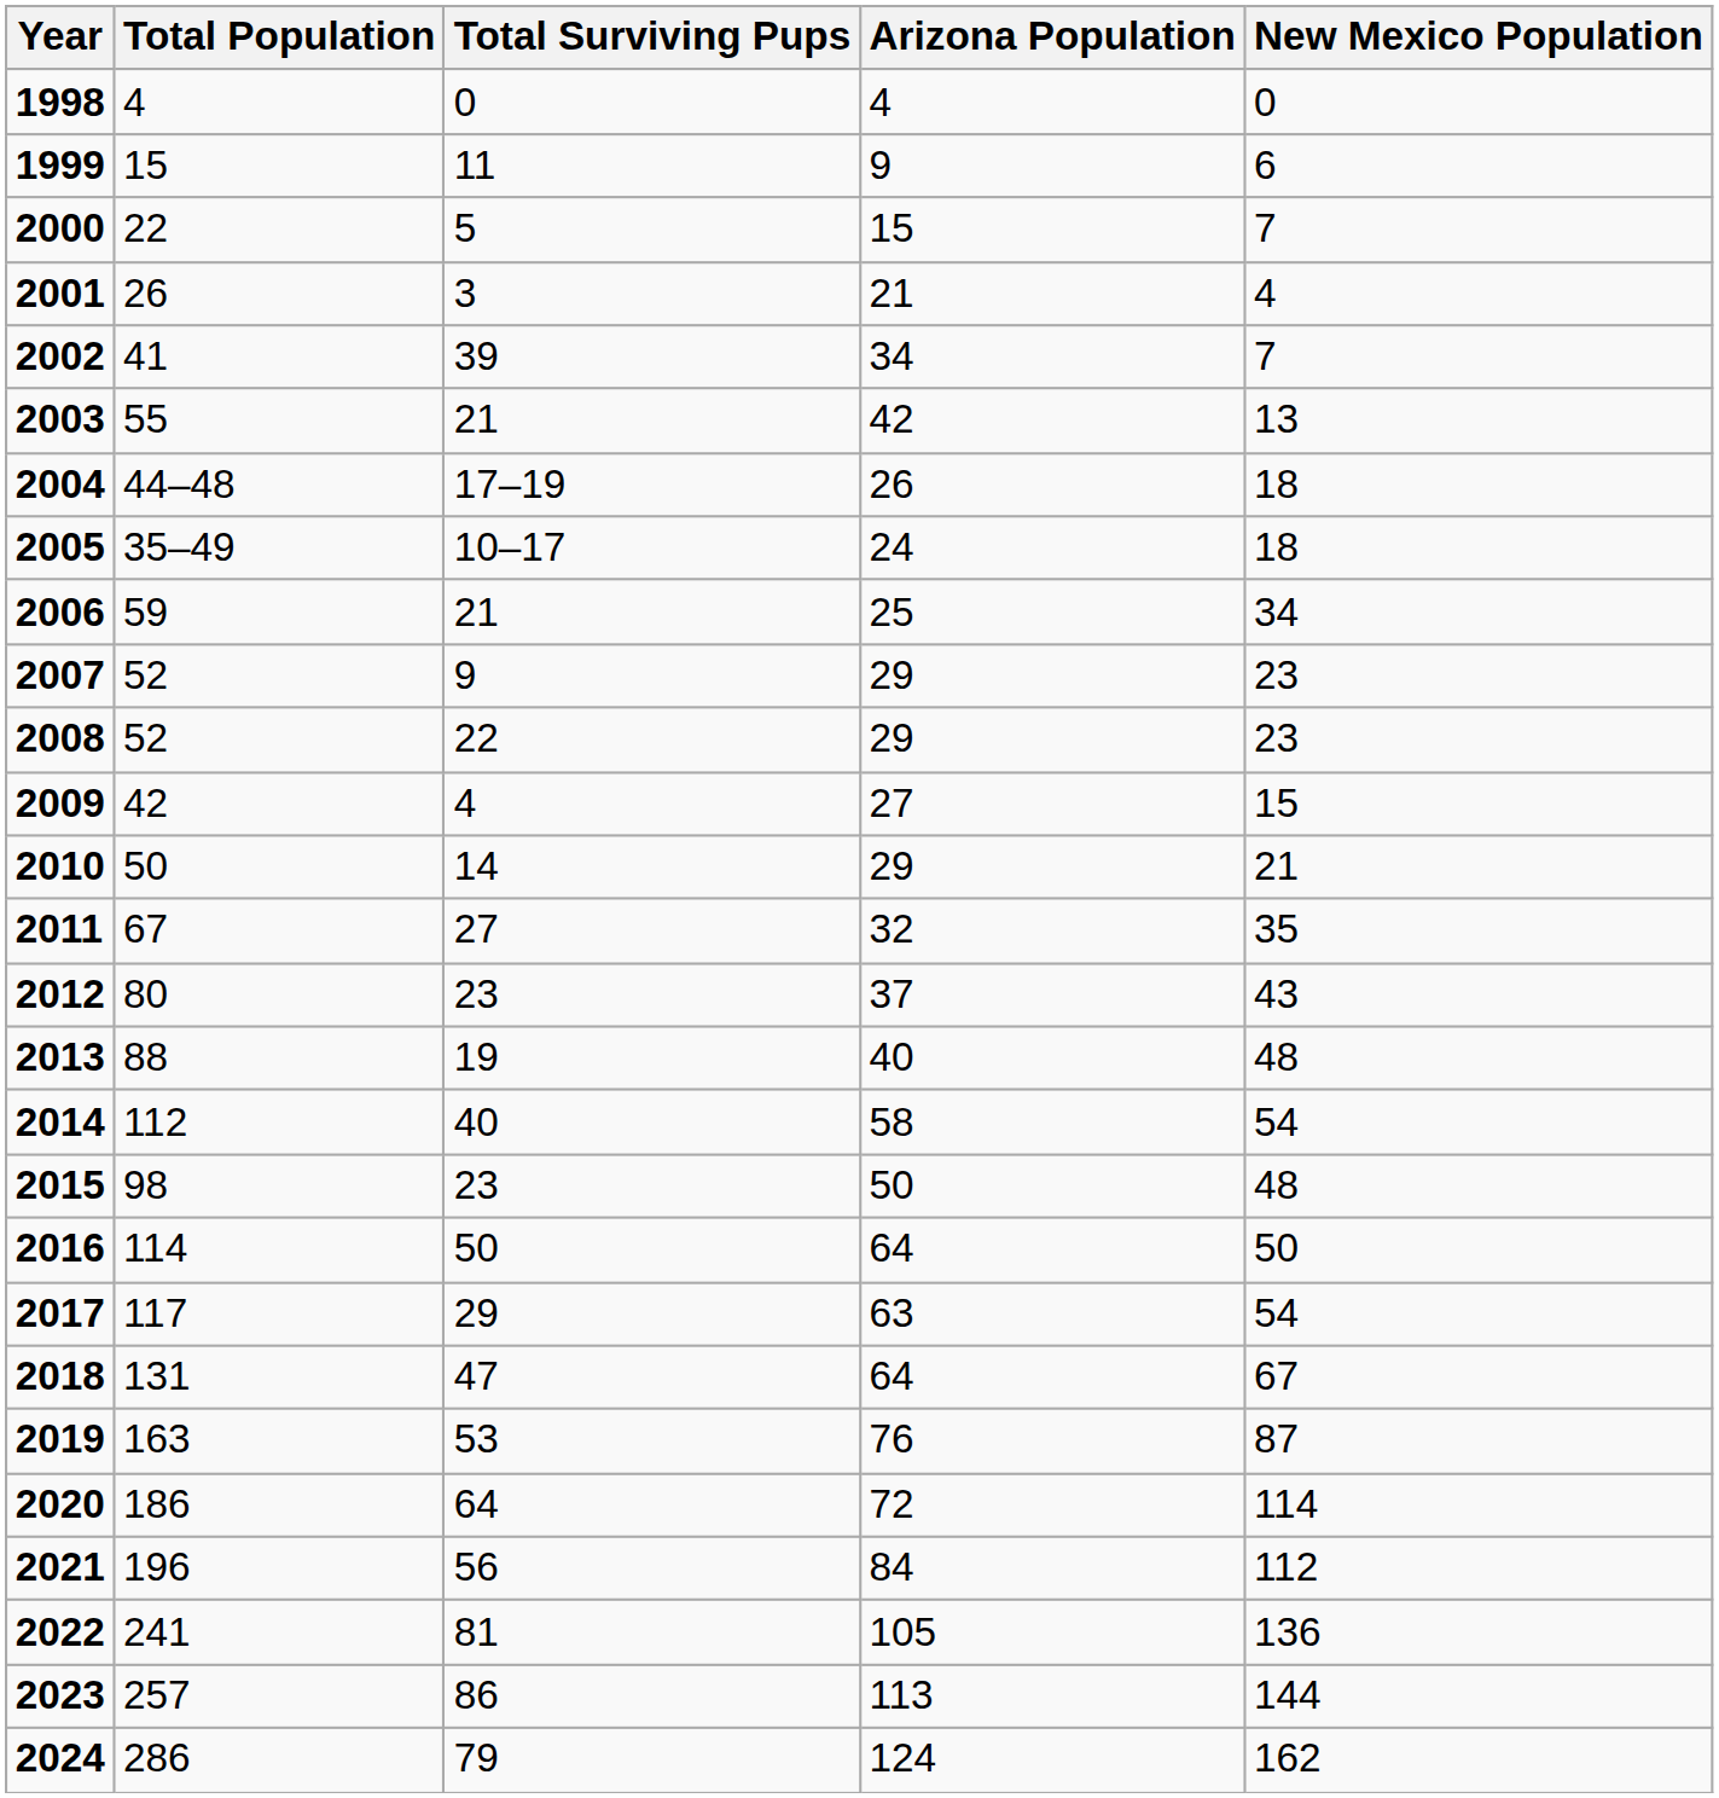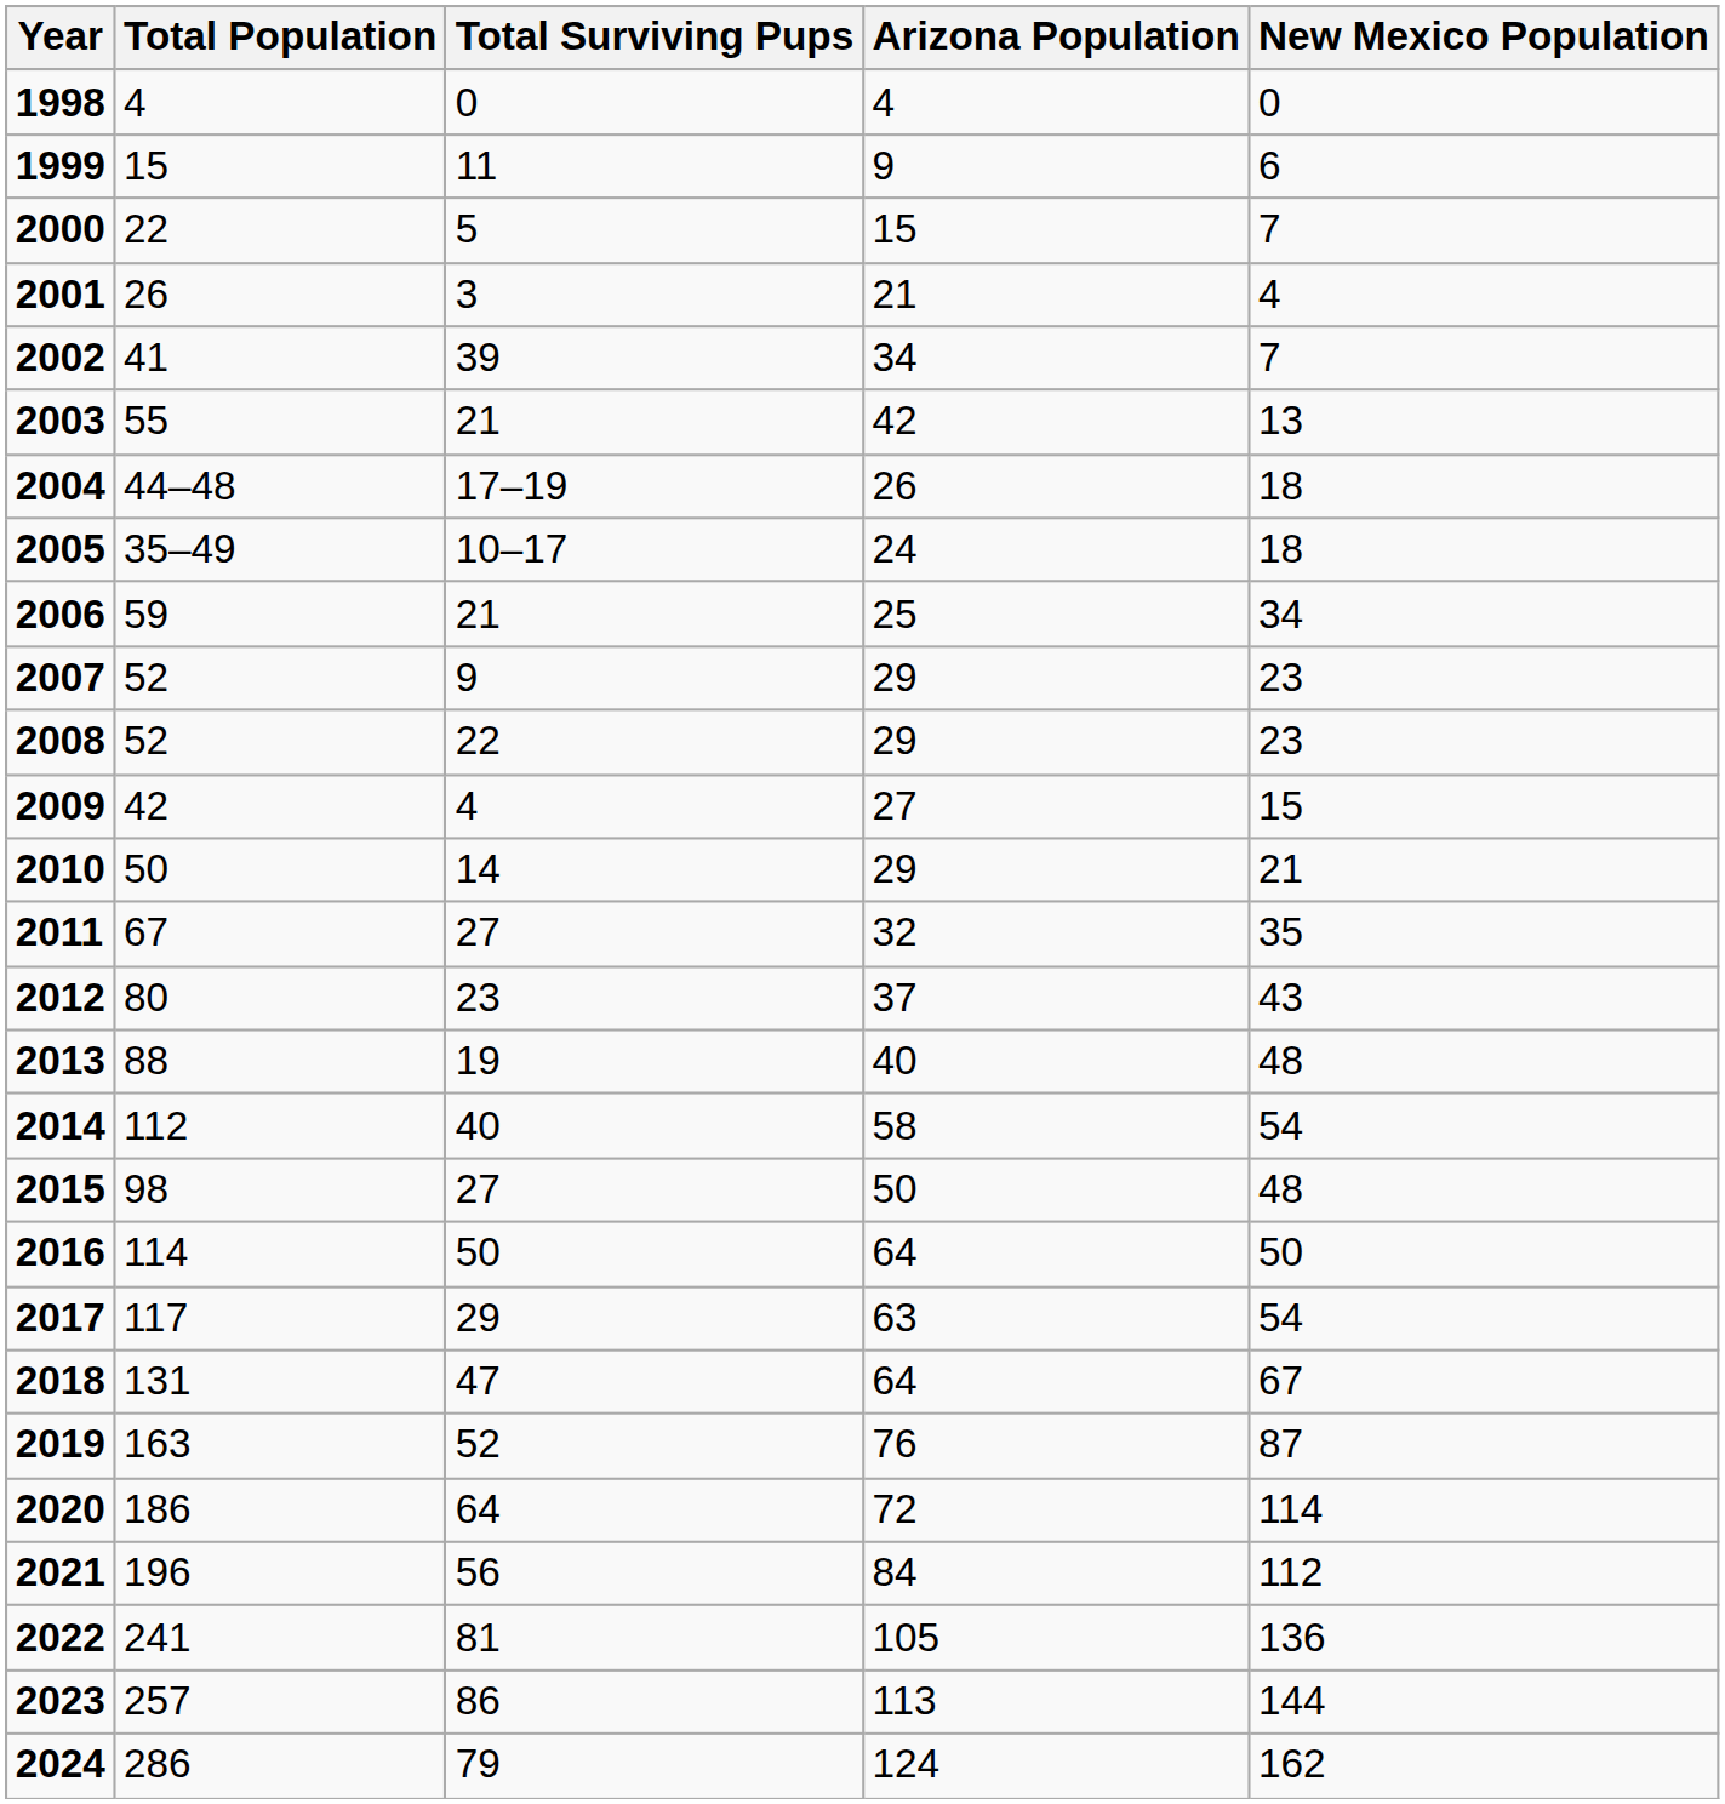 <table class="wikitable">
 <tr>
 <th><strong>Year</strong></th>
 <th>Total Population</th>
 <th>Total Surviving Pups</th>
 <th>Arizona Population</th>
 <th>New Mexico Population</th>
 </tr>
 <tr>
 <td><strong>1998</strong></td>
 <td>4</td>
 <td>0</td>
 <td>4</td>
 <td>0</td>
 </tr>
 <tr>
 <td><strong>1999</strong></td>
 <td>15</td>
 <td>11</td>
 <td>9</td>
 <td>6</td>
 </tr>
 <tr>
 <td><strong>2000</strong></td>
 <td>22</td>
 <td>5</td>
 <td>15</td>
 <td>7</td>
 </tr>
 <tr>
 <td><strong>2001</strong></td>
 <td>26</td>
 <td>3</td>
 <td>21</td>
 <td>4</td>
 </tr>
 <tr>
 <td><strong>2002</strong></td>
 <td>41</td>
 <td>39</td>
 <td>34</td>
 <td>7</td>
 </tr>
 <tr>
 <td><strong>2003</strong></td>
 <td>55</td>
 <td>21</td>
 <td>42</td>
 <td>13</td>
 </tr>
 <tr>
 <td><strong>2004</strong></td>
 <td>44–48</td>
 <td>17–19</td>
 <td>26</td>
 <td>18</td>
 </tr>
 <tr>
 <td><strong>2005</strong></td>
 <td>35–49</td>
 <td>10–17</td>
 <td>24</td>
 <td>18</td>
 </tr>
 <tr>
 <td><strong>2006</strong></td>
 <td>59</td>
 <td>21</td>
 <td>25</td>
 <td>34</td>
 </tr>
 <tr>
 <td><strong>2007</strong></td>
 <td>52</td>
 <td>9</td>
 <td>29</td>
 <td>23</td>
 </tr>
 <tr>
 <td><strong>2008</strong></td>
 <td>52</td>
 <td>22</td>
 <td>29</td>
 <td>23</td>
 </tr>
 <tr>
 <td><strong>2009</strong></td>
 <td>42</td>
 <td>4</td>
 <td>27</td>
 <td>15</td>
 </tr>
 <tr>
 <td><strong>2010</strong></td>
 <td>50</td>
 <td>14</td>
 <td>29</td>
 <td>21</td>
 </tr>
 <tr>
 <td><strong>2011</strong></td>
 <td>67</td>
 <td>27</td>
 <td>32</td>
 <td>35</td>
 </tr>
 <tr>
 <td><strong>2012</strong></td>
 <td>80</td>
 <td>23</td>
 <td>37</td>
 <td>43</td>
 </tr>
 <tr>
 <td><strong>2013</strong></td>
 <td>88</td>
 <td>19</td>
 <td>40</td>
 <td>48</td>
 </tr>
 <tr>
 <td><strong>2014</strong></td>
 <td>112</td>
 <td>40</td>
 <td>58</td>
 <td>54</td>
 </tr>
 <tr>
 <td><strong>2015</strong></td>
 <td>98</td>
-<td>23</td>
+<td>27</td>
 <td>50</td>
 <td>48</td>
 </tr>
 <tr>
 <td><strong>2016</strong></td>
 <td>114</td>
 <td>50</td>
 <td>64</td>
 <td>50</td>
 </tr>
 <tr>
 <td><strong>2017</strong></td>
 <td>117</td>
 <td>29</td>
 <td>63</td>
 <td>54</td>
 </tr>
 <tr>
 <td><strong>2018</strong></td>
 <td>131</td>
 <td>47</td>
 <td>64</td>
 <td>67</td>
 </tr>
 <tr>
 <td><strong>2019</strong></td>
 <td>163</td>
-<td>53</td>
+<td>52</td>
 <td>76</td>
 <td>87</td>
 </tr>
 <tr>
 <td><strong>2020</strong></td>
 <td>186</td>
 <td>64</td>
 <td>72</td>
 <td>114</td>
 </tr>
 <tr>
 <td><strong>2021</strong></td>
 <td>196</td>
 <td>56</td>
 <td>84</td>
 <td>112</td>
 </tr>
 <tr>
 <td><strong>2022</strong></td>
 <td>241</td>
 <td>81</td>
 <td>105</td>
 <td>136</td>
 </tr>
 <tr>
 <td><strong>2023</strong></td>
 <td>257</td>
 <td>86</td>
 <td>113</td>
 <td>144</td>
 </tr>
 <tr>
 <td><strong>2024</strong></td>
 <td>286</td>
 <td>79</td>
 <td>124</td>
 <td>162</td>
 </tr>
 </table>
